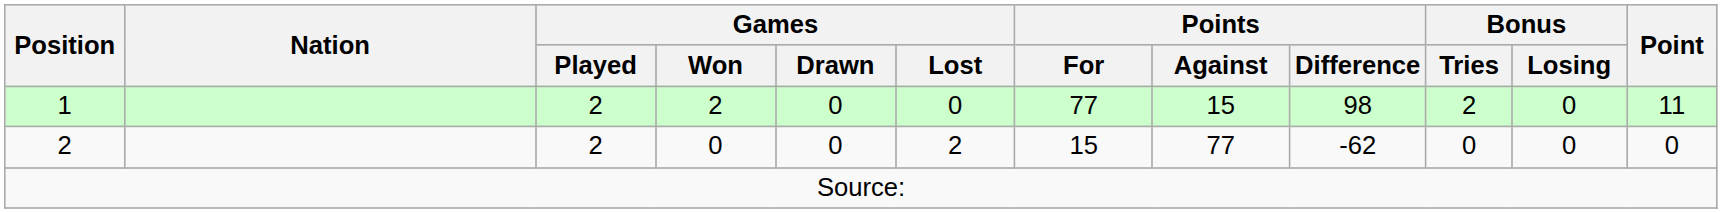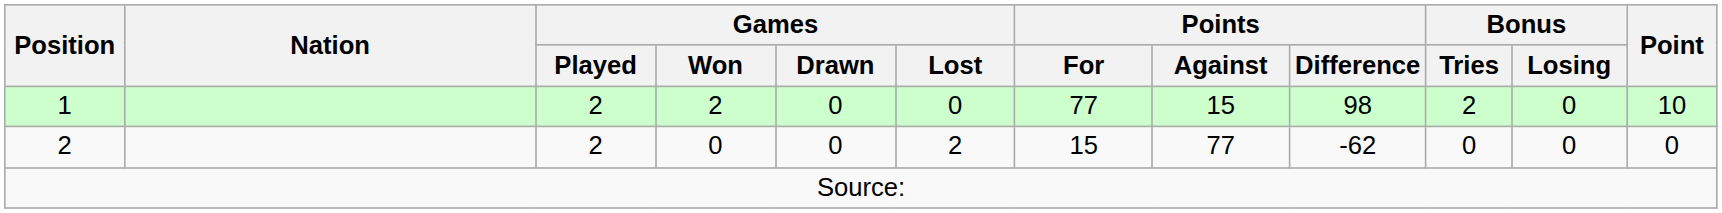 <table class="wikitable" style="text-align:center">
 <tr>
 <th rowspan="2" style="width:7%;">Position</th>
 <th rowspan="2" style="width:24%;">Nation</th>
 <th colspan="4" style="width:30%;">Games</th>
 <th colspan="3" style="width:32%;">Points</th>
 <th colspan="2">Bonus</th>
 <th rowspan="2">Point</th>
 </tr>
 <tr>
 <th style="width:7%;">Played</th>
 <th style="width:7%;">Won</th>
 <th style="width:7%;">Drawn</th>
 <th style="width:7%;">Lost</th>
 <th style="width:8%;">For</th>
 <th style="width:8%;">Against</th>
 <th style="width:8%;">Difference</th>
 <th>Tries</th>
 <th>Losing</th>
 </tr>
 <tr bgcolor="#ccffcc">
 <td>1</td>
 <td align="left"></td>
 <td>2</td>
 <td>2</td>
 <td>0</td>
 <td>0</td>
 <td>77</td>
 <td>15</td>
 <td>98</td>
 <td>2</td>
 <td>0</td>
-<td>11</td>
+<td>10</td>
 </tr>
 <tr>
 <td>2</td>
 <td align="left"></td>
 <td>2</td>
 <td>0</td>
 <td>0</td>
 <td>2</td>
 <td>15</td>
 <td>77</td>
 <td>-62</td>
 <td>0</td>
 <td>0</td>
 <td>0</td>
 </tr>
 <tr>
 <td colspan="100%" style="text-align:center;">Source: </td>
 </tr>
 </table>
